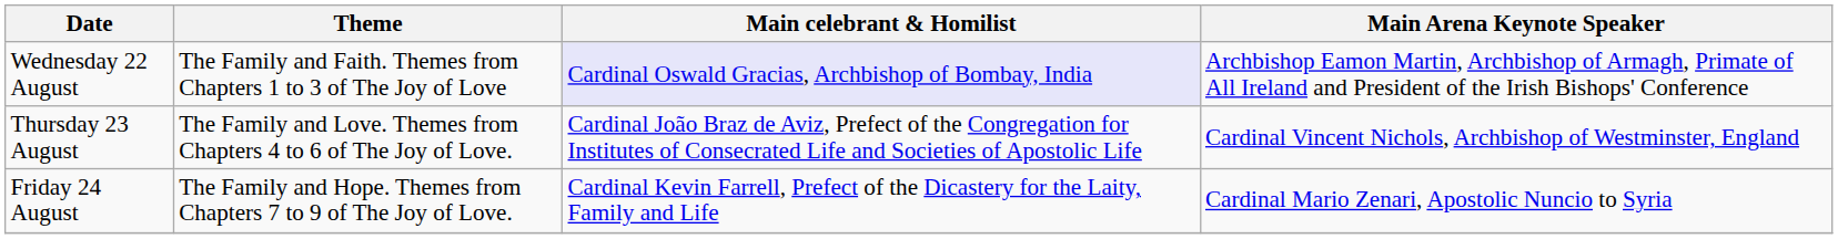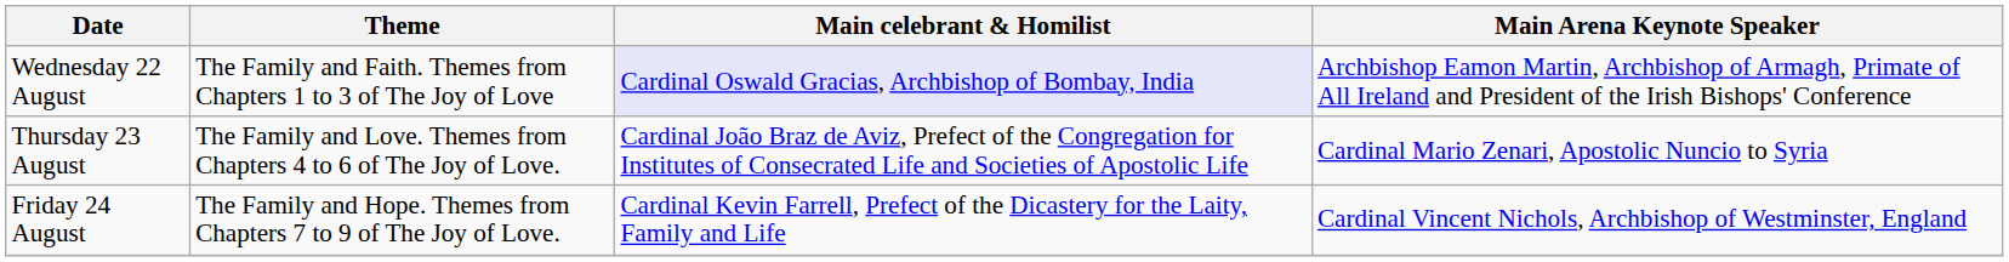 <table class="wikitable">
 <tr>
 <th>Date</th>
 <th>Theme</th>
 <th>Main celebrant & Homilist</th>
 <th>Main Arena Keynote Speaker</th>
 </tr>
 <tr>
 <td>Wednesday 22 August</td>
 <td>The Family and Faith. Themes from Chapters 1 to 3 of The Joy of Love</td>
 <td style="background: lavender;"><a href='#'>Cardinal Oswald Gracias</a>, <a href='#'>Archbishop of Bombay, India</a></td>
 <td><a href='#'>Archbishop Eamon Martin</a>, <a href='#'>Archbishop of Armagh</a>, <a href='#'>Primate of All Ireland</a> and President of the Irish Bishops' Conference</td>
 </tr>
 <tr>
 <td>Thursday 23 August</td>
 <td>The Family and Love. Themes from Chapters 4 to 6 of The Joy of Love.</td>
 <td><a href='#'>Cardinal João Braz de Aviz</a>, Prefect of the <a href='#'>Congregation for Institutes of Consecrated Life and Societies of Apostolic Life</a></td>
-<td><a href='#'>Cardinal Vincent Nichols</a>, <a href='#'>Archbishop of Westminster, England</a></td>
+<td><a href='#'>Cardinal Mario Zenari</a>, <a href='#'>Apostolic Nuncio</a> to <a href='#'>Syria</a></td>
 </tr>
 <tr>
 <td>Friday 24 August</td>
 <td>The Family and Hope. Themes from Chapters 7 to 9 of The Joy of Love.</td>
 <td><a href='#'>Cardinal Kevin Farrell</a>, <a href='#'>Prefect</a> of the <a href='#'>Dicastery for the Laity, Family and Life</a></td>
-<td><a href='#'>Cardinal Mario Zenari</a>, <a href='#'>Apostolic Nuncio</a> to <a href='#'>Syria</a></td>
+<td><a href='#'>Cardinal Vincent Nichols</a>, <a href='#'>Archbishop of Westminster, England</a></td>
 </tr>
 <tr>
 </tr>
 </table>
